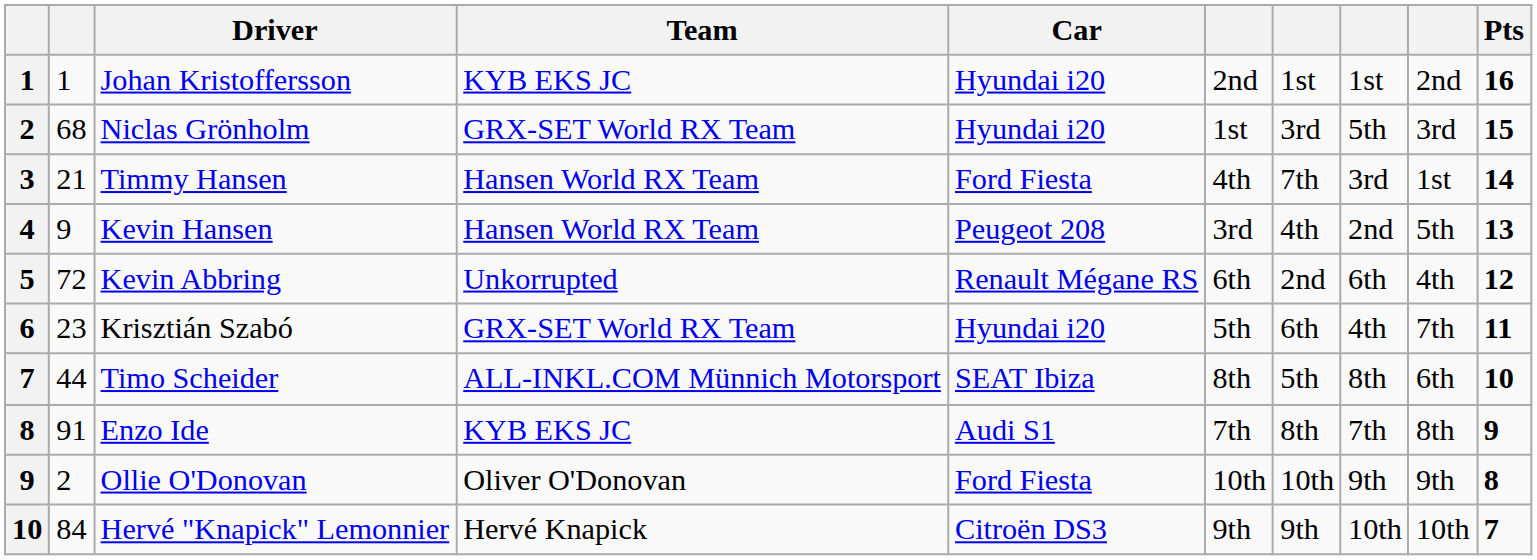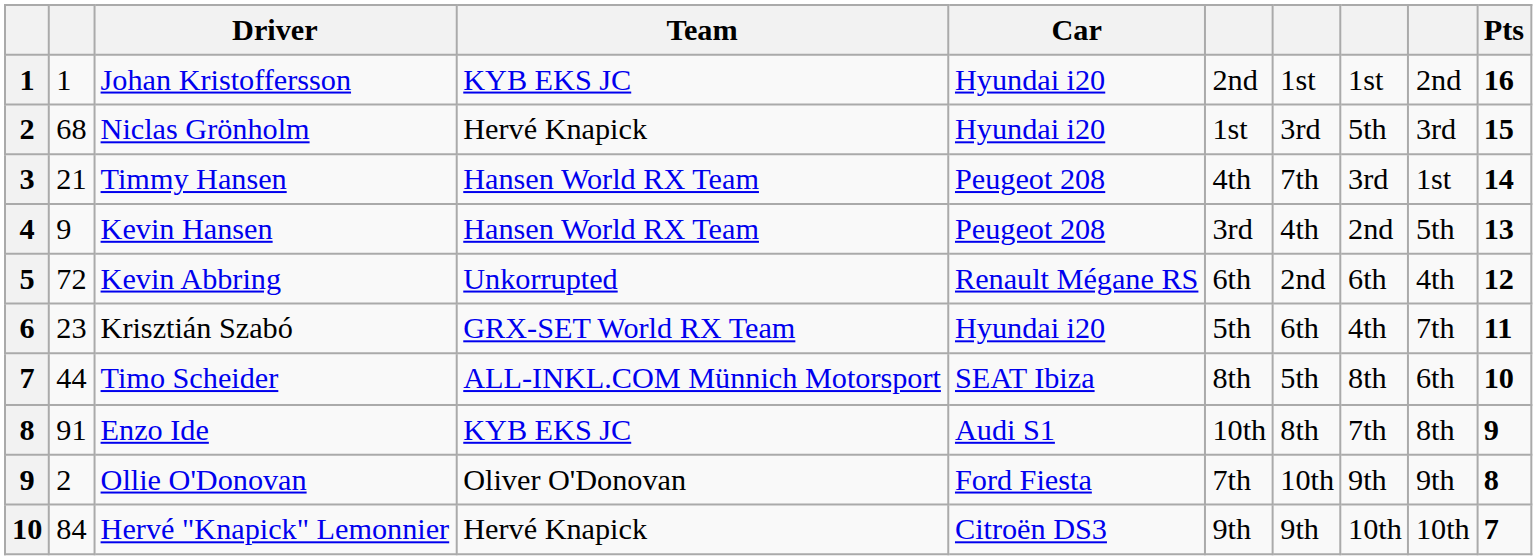 <table class="wikitable" style="font-size:95%">
 <tr>
 <th></th>
 <th></th>
 <th>Driver</th>
 <th>Team</th>
 <th>Car</th>
 <th></th>
 <th></th>
 <th></th>
 <th></th>
 <th>Pts</th>
 </tr>
 <tr>
 <th>1</th>
 <td>1</td>
 <td> <a href='#'>Johan Kristoffersson</a></td>
 <td><a href='#'>KYB EKS JC</a></td>
 <td><a href='#'>Hyundai i20</a></td>
 <td>2nd</td>
 <td>1st</td>
 <td>1st</td>
 <td>2nd</td>
 <td><strong>16</strong></td>
 </tr>
 <tr>
 <th>2</th>
 <td>68</td>
 <td> <a href='#'>Niclas Grönholm</a></td>
-<td><a href='#'>GRX-SET World RX Team</a></td>
+<td>Hervé Knapick</td>
 <td><a href='#'>Hyundai i20</a></td>
 <td>1st</td>
 <td>3rd</td>
 <td>5th</td>
 <td>3rd</td>
 <td><strong>15</strong></td>
 </tr>
 <tr>
 <th>3</th>
 <td>21</td>
 <td> <a href='#'>Timmy Hansen</a></td>
 <td><a href='#'>Hansen World RX Team</a></td>
-<td><a href='#'>Ford Fiesta</a></td>
+<td><a href='#'>Peugeot 208</a></td>
 <td>4th</td>
 <td>7th</td>
 <td>3rd</td>
 <td>1st</td>
 <td><strong>14</strong></td>
 </tr>
 <tr>
 <th>4</th>
 <td>9</td>
 <td> <a href='#'>Kevin Hansen</a></td>
 <td><a href='#'>Hansen World RX Team</a></td>
 <td><a href='#'>Peugeot 208</a></td>
 <td>3rd</td>
 <td>4th</td>
 <td>2nd</td>
 <td>5th</td>
 <td><strong>13</strong></td>
 </tr>
 <tr>
 <th>5</th>
 <td>72</td>
 <td> <a href='#'>Kevin Abbring</a></td>
 <td><a href='#'>Unkorrupted</a></td>
 <td><a href='#'>Renault Mégane RS</a></td>
 <td>6th</td>
 <td>2nd</td>
 <td>6th</td>
 <td>4th</td>
 <td><strong>12</strong></td>
 </tr>
 <tr>
 <th>6</th>
 <td>23</td>
 <td> Krisztián Szabó</td>
 <td><a href='#'>GRX-SET World RX Team</a></td>
 <td><a href='#'>Hyundai i20</a></td>
 <td>5th</td>
 <td>6th</td>
 <td>4th</td>
 <td>7th</td>
 <td><strong>11</strong></td>
 </tr>
 <tr>
 <th>7</th>
 <td>44</td>
 <td> <a href='#'>Timo Scheider</a></td>
 <td><a href='#'>ALL-INKL.COM Münnich Motorsport</a></td>
 <td><a href='#'>SEAT Ibiza</a></td>
 <td>8th</td>
 <td>5th</td>
 <td>8th</td>
 <td>6th</td>
 <td><strong>10</strong></td>
 </tr>
 <tr>
 <th>8</th>
 <td>91</td>
 <td> <a href='#'>Enzo Ide</a></td>
 <td><a href='#'>KYB EKS JC</a></td>
 <td><a href='#'>Audi S1</a></td>
-<td>7th</td>
+<td>10th</td>
 <td>8th</td>
 <td>7th</td>
 <td>8th</td>
 <td><strong>9</strong></td>
 </tr>
 <tr>
 <th>9</th>
 <td>2</td>
 <td> <a href='#'>Ollie O'Donovan</a></td>
 <td>Oliver O'Donovan</td>
 <td><a href='#'>Ford Fiesta</a></td>
-<td>10th</td>
+<td>7th</td>
 <td>10th</td>
 <td>9th</td>
 <td>9th</td>
 <td><strong>8</strong></td>
 </tr>
 <tr>
 <th>10</th>
 <td>84</td>
 <td> <a href='#'>Hervé "Knapick" Lemonnier</a></td>
 <td>Hervé Knapick</td>
 <td><a href='#'>Citroën DS3</a></td>
 <td>9th</td>
 <td>9th</td>
 <td>10th</td>
 <td>10th</td>
 <td><strong>7</strong></td>
 </tr>
 </table>
